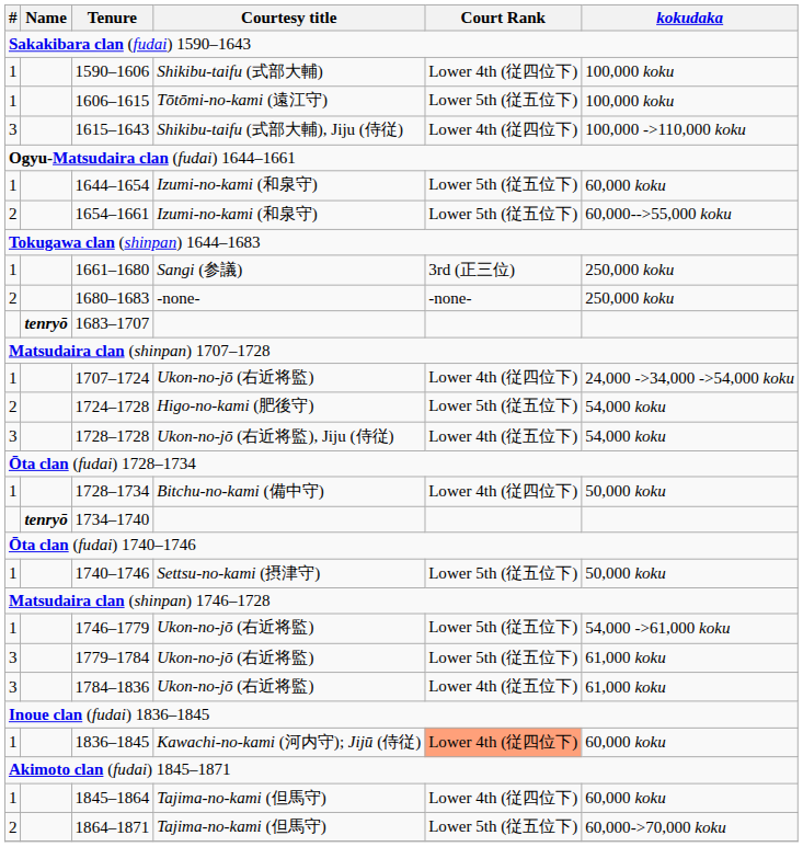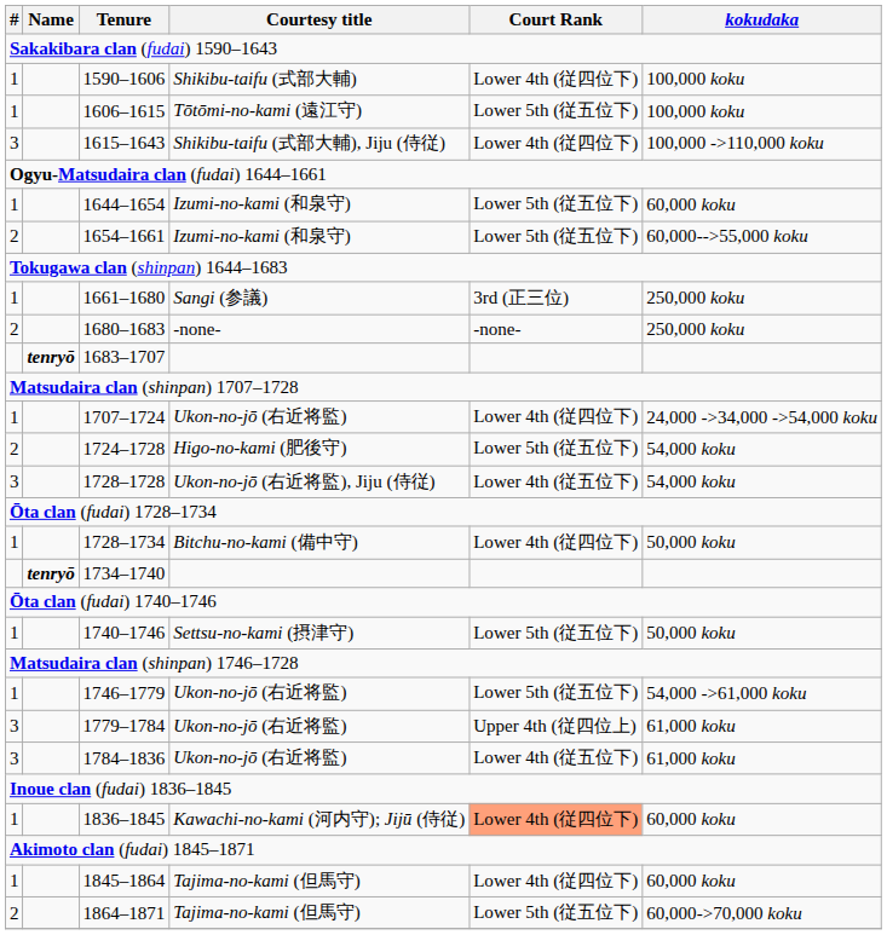 <table class=wikitable>
 <tr>
 <th>#</th>
 <th>Name</th>
 <th>Tenure</th>
 <th>Courtesy title</th>
 <th>Court Rank</th>
 <th><em><a href='#'>kokudaka</a></em></th>
 </tr>
 <tr>
 <td colspan=6> <strong><a href='#'>Sakakibara clan</a></strong> (<em><a href='#'>fudai</a></em>) 1590–1643</td>
 </tr>
 <tr>
 <td>1</td>
 <td></td>
 <td>1590–1606</td>
 <td><em>Shikibu-taifu</em> (式部大輔)</td>
 <td>Lower 4th (従四位下)</td>
 <td>100,000 <em>koku</em></td>
 </tr>
 <tr>
 <td>1</td>
 <td></td>
 <td>1606–1615</td>
 <td><em>Tōtōmi-no-kami</em> (遠江守)</td>
 <td>Lower 5th (従五位下)</td>
 <td>100,000 <em>koku</em></td>
 </tr>
 <tr>
 <td>3</td>
 <td></td>
 <td>1615–1643</td>
 <td><em>Shikibu-taifu</em> (式部大輔), Jiju (侍従)</td>
 <td>Lower 4th (従四位下)</td>
 <td>100,000 ->110,000 <em>koku</em></td>
 </tr>
 <tr>
 <td colspan=6> <strong>Ogyu-<a href='#'>Matsudaira clan</a></strong> (<em>fudai</em>) 1644–1661</td>
 </tr>
 <tr>
 <td>1</td>
 <td></td>
 <td>1644–1654</td>
 <td><em>Izumi-no-kami</em> (和泉守)</td>
 <td>Lower 5th (従五位下)</td>
 <td>60,000 <em>koku</em></td>
 </tr>
 <tr>
 <td>2</td>
 <td></td>
 <td>1654–1661</td>
 <td><em>Izumi-no-kami</em> (和泉守)</td>
 <td>Lower 5th (従五位下)</td>
 <td>60,000-->55,000 <em>koku</em></td>
 </tr>
 <tr>
 <td colspan=6> <strong><a href='#'>Tokugawa clan</a></strong> (<em><a href='#'>shinpan</a></em>) 1644–1683</td>
 </tr>
 <tr>
 <td>1</td>
 <td></td>
 <td>1661–1680</td>
 <td><em>Sangi</em> (参議)</td>
 <td>3rd  (正三位)</td>
 <td>250,000 <em>koku</em></td>
 </tr>
 <tr>
 <td>2</td>
 <td></td>
 <td>1680–1683</td>
 <td>-none-</td>
 <td>-none-</td>
 <td>250,000 <em>koku</em></td>
 </tr>
 <tr>
 <td></td>
 <td><strong><em>tenryō</em></strong></td>
 <td>1683–1707</td>
 <td></td>
 <td></td>
 <td></td>
 </tr>
 <tr>
 <td colspan=6> <strong><a href='#'>Matsudaira clan</a></strong> (<em>shinpan</em>) 1707–1728</td>
 </tr>
 <tr>
 <td>1</td>
 <td></td>
 <td>1707–1724</td>
 <td><em>Ukon-no-jō</em> (右近将監)</td>
 <td>Lower 4th  (従四位下)</td>
 <td>24,000 ->34,000 ->54,000 <em>koku</em></td>
 </tr>
 <tr>
 <td>2</td>
 <td></td>
 <td>1724–1728</td>
 <td><em>Higo-no-kami</em> (肥後守)</td>
 <td>Lower 5th (従五位下)</td>
 <td>54,000 <em>koku</em></td>
 </tr>
 <tr>
 <td>3</td>
 <td></td>
 <td>1728–1728</td>
 <td><em>Ukon-no-jō</em> (右近将監), Jiju (侍従)</td>
 <td>Lower 4th (従五位下)</td>
 <td>54,000 <em>koku</em></td>
 </tr>
 <tr>
 <td colspan=6> <strong><a href='#'>Ōta clan</a></strong> (<em>fudai</em>) 1728–1734</td>
 </tr>
 <tr>
 <td>1</td>
 <td></td>
 <td>1728–1734</td>
 <td><em>Bitchu-no-kami</em> (備中守)</td>
 <td>Lower 4th  (従四位下)</td>
 <td>50,000 <em>koku</em></td>
 </tr>
 <tr>
 <td></td>
 <td><strong><em>tenryō</em></strong></td>
 <td>1734–1740</td>
 <td></td>
 <td></td>
 <td></td>
 </tr>
 <tr>
 <td colspan=6> <strong><a href='#'>Ōta clan</a></strong> (<em>fudai</em>) 1740–1746</td>
 </tr>
 <tr>
 <td>1</td>
 <td></td>
 <td>1740–1746</td>
 <td><em>Settsu-no-kami</em> (摂津守)</td>
 <td>Lower 5th (従五位下)</td>
 <td>50,000 <em>koku</em></td>
 </tr>
 <tr>
 <td colspan=6> <strong><a href='#'>Matsudaira clan</a></strong> (<em>shinpan</em>) 1746–1728</td>
 </tr>
 <tr>
 <td>1</td>
 <td></td>
 <td>1746–1779</td>
 <td><em>Ukon-no-jō</em> (右近将監)</td>
 <td>Lower 5th (従五位下)</td>
 <td>54,000 ->61,000 <em>koku</em></td>
 </tr>
 <tr>
 <td>3</td>
 <td></td>
 <td>1779–1784</td>
 <td><em>Ukon-no-jō</em> (右近将監)</td>
-<td>Lower 5th (従五位下)</td>
+<td>Upper 4th (従四位上)</td>
 <td>61,000 <em>koku</em></td>
 </tr>
 <tr>
 <td>3</td>
 <td></td>
 <td>1784–1836</td>
 <td><em>Ukon-no-jō</em> (右近将監)</td>
 <td>Lower 4th (従五位下)</td>
 <td>61,000 <em>koku</em></td>
 </tr>
 <tr>
 <td colspan=6> <strong><a href='#'>Inoue clan</a></strong> (<em>fudai</em>) 1836–1845</td>
 </tr>
 <tr>
 <td>1</td>
 <td></td>
 <td>1836–1845</td>
 <td><em>Kawachi-no-kami</em> (河内守); <em>Jijū</em> (侍従)</td>
 <td style="background: lightsalmon;">Lower 4th  (従四位下)</td>
 <td>60,000 <em>koku</em></td>
 </tr>
 <tr>
 <td colspan=6> <strong><a href='#'>Akimoto clan</a></strong> (<em>fudai</em>) 1845–1871</td>
 </tr>
 <tr>
 <td>1</td>
 <td></td>
 <td>1845–1864</td>
 <td><em>Tajima-no-kami</em> (但馬守)</td>
 <td>Lower 4th  (従四位下)</td>
 <td>60,000 <em>koku</em></td>
 </tr>
 <tr>
 <td>2</td>
 <td></td>
 <td>1864–1871</td>
 <td><em>Tajima-no-kami</em> (但馬守)</td>
 <td>Lower 5th  (従五位下)</td>
 <td>60,000->70,000 <em>koku</em></td>
 </tr>
 <tr>
 </tr>
 </table>
